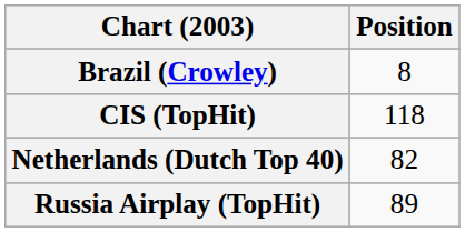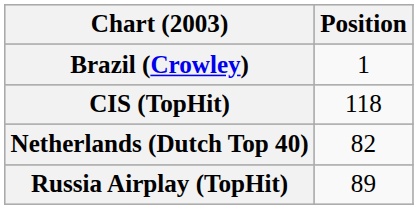 <table class="wikitable sortable plainrowheaders" style="text-align:center">
 <tr>
 <th>Chart (2003)</th>
 <th>Position</th>
 </tr>
 <tr>
 <th scope="row">Brazil (<a href='#'>Crowley</a>)</th>
-<td>8</td>
+<td>1</td>
 </tr>
 <tr>
 <th scope="row">CIS (TopHit)</th>
 <td>118</td>
 </tr>
 <tr>
 <th scope="row">Netherlands (Dutch Top 40)</th>
 <td>82</td>
 </tr>
 <tr>
 <th scope="row">Russia Airplay (TopHit)</th>
 <td>89</td>
 </tr>
 </table>
